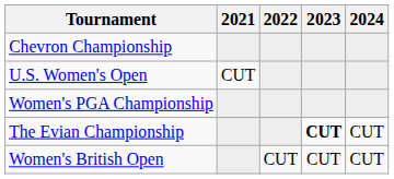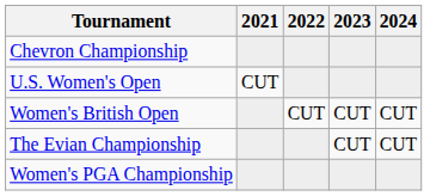 <table class="wikitable" style="font-size:95%;text-align:center;">
 <tr>
 <th>Tournament</th>
 <th>2021</th>
 <th>2022</th>
 <th>2023</th>
 <th>2024</th>
 </tr>
 <tr>
 <td align=left><a href='#'>Chevron Championship</a></td>
 <td style="background:#eeeeee;"></td>
 <td style="background:#eeeeee;"></td>
 <td style="background:#eeeeee;"></td>
 <td style="background:#eeeeee;"></td>
 </tr>
 <tr>
 <td align=left><a href='#'>U.S. Women's Open</a></td>
 <td>CUT</td>
 <td style="background:#eeeeee;"></td>
 <td style="background:#eeeeee;"></td>
 <td style="background:#eeeeee;"></td>
 </tr>
 <tr>
+<td align=left><a href='#'>Women's British Open</a></td>
+<td style="background:#eeeeee;"></td>
+<td>CUT</td>
+<td>CUT</td>
+<td>CUT</td>
+</tr>
+<tr>
+<td align=left><a href='#'>The Evian Championship</a></td>
+<td style="background:#eeeeee;"></td>
+<td style="background:#eeeeee;"></td>
+<td>CUT</td>
+<td>CUT</td>
+</tr>
+<tr>
 <td align=left><a href='#'>Women's PGA Championship</a></td>
 <td style="background:#eeeeee;"></td>
 <td style="background:#eeeeee;"></td>
 <td style="background:#eeeeee;"></td>
 <td style="background:#eeeeee;"></td>
 </tr>
-<tr>
-<td align=left><a href='#'>The Evian Championship</a></td>
-<td style="background:#eeeeee;"></td>
-<td style="background:#eeeeee;"></td>
-<td><strong>CUT</strong></td>
-<td>CUT</td>
-</tr>
-<tr>
-<td align=left><a href='#'>Women's British Open</a></td>
-<td style="background:#eeeeee;"></td>
-<td>CUT</td>
-<td>CUT</td>
-<td>CUT</td>
-</tr>
 </table>
